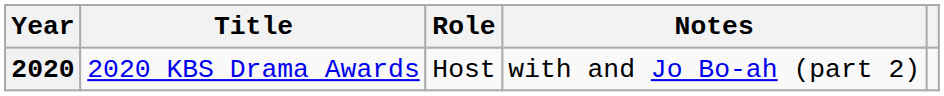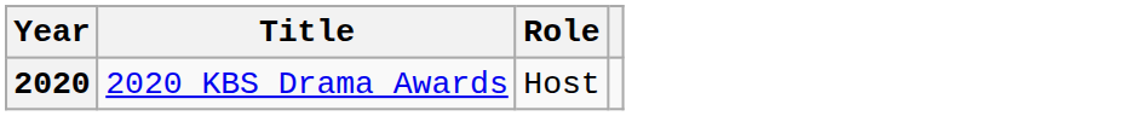 <table class="wikitable plainrowheaders sortable">
 <tr>
 <th scope="col">Year</th>
 <th scope="col">Title</th>
 <th scope="col">Role</th>
-<th scope="col">Notes</th>
 <th scope="col" class="unsortable"></th>
 </tr>
 <tr>
 <th scope="row">2020</th>
 <td><a href='#'>2020 KBS Drama Awards</a></td>
 <td>Host</td>
-<td>with  and <a href='#'>Jo Bo-ah</a> (part 2)</td>
 <td style="text-align:center"></td>
 </tr>
 </table>
